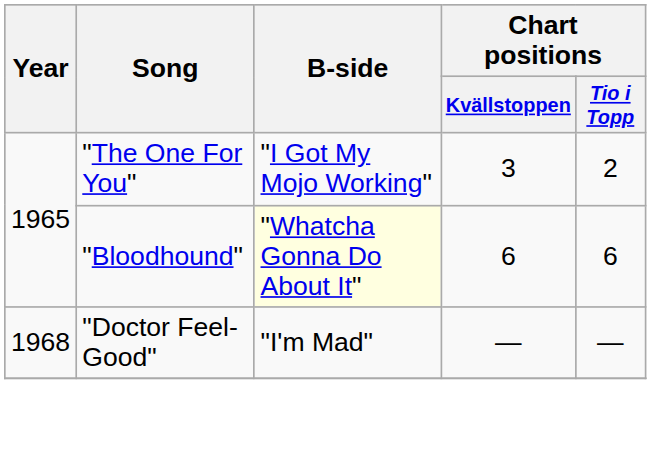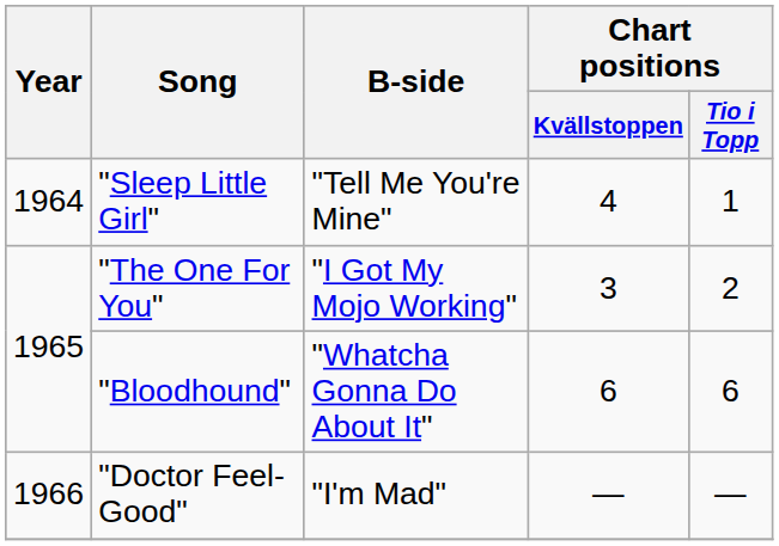 <table class="wikitable">
 <tr>
 <th rowspan="2" style="width:5px;">Year</th>
 <th rowspan="2" style="width:100px;">Song</th>
 <th rowspan="2" style="width:105px;">B-side</th>
 <th colspan="2">Chart positions</th>
 </tr>
 <tr>
 <th style="width:3em;font-size:75%"><a href='#'>Kvällstoppen</a></th>
 <th style="width:3em;font-size:75%"><em><a href='#'>Tio i Topp</a></em></th>
 </tr>
 <tr>
+<td>1964</td>
+<td>"<a href='#'>Sleep Little Girl</a>"</td>
+<td>"Tell Me You're Mine"</td>
+<td style="text-align:center;">4</td>
+<td style="text-align:center;">1</td>
+</tr>
+<tr>
 <td rowspan="2">1965</td>
 <td>"<a href='#'>The One For You</a>"</td>
 <td>"<a href='#'>I Got My Mojo Working</a>"</td>
 <td style="text-align:center;">3</td>
 <td style="text-align:center;">2</td>
 </tr>
 <tr>
 <td>"<a href='#'>Bloodhound</a>"</td>
-<td style="background: lightyellow;">"<a href='#'>Whatcha Gonna Do About It</a>"</td>
+<td>"<a href='#'>Whatcha Gonna Do About It</a>"</td>
 <td style="text-align:center;">6</td>
 <td style="text-align:center;">6</td>
 </tr>
 <tr>
-<td>1968</td>
+<td>1966</td>
 <td>"Doctor Feel-Good"</td>
 <td>"I'm Mad"</td>
 <td style="text-align:center;">—</td>
 <td style="text-align:center;">—</td>
 </tr>
 <tr>
 </tr>
 </table>
